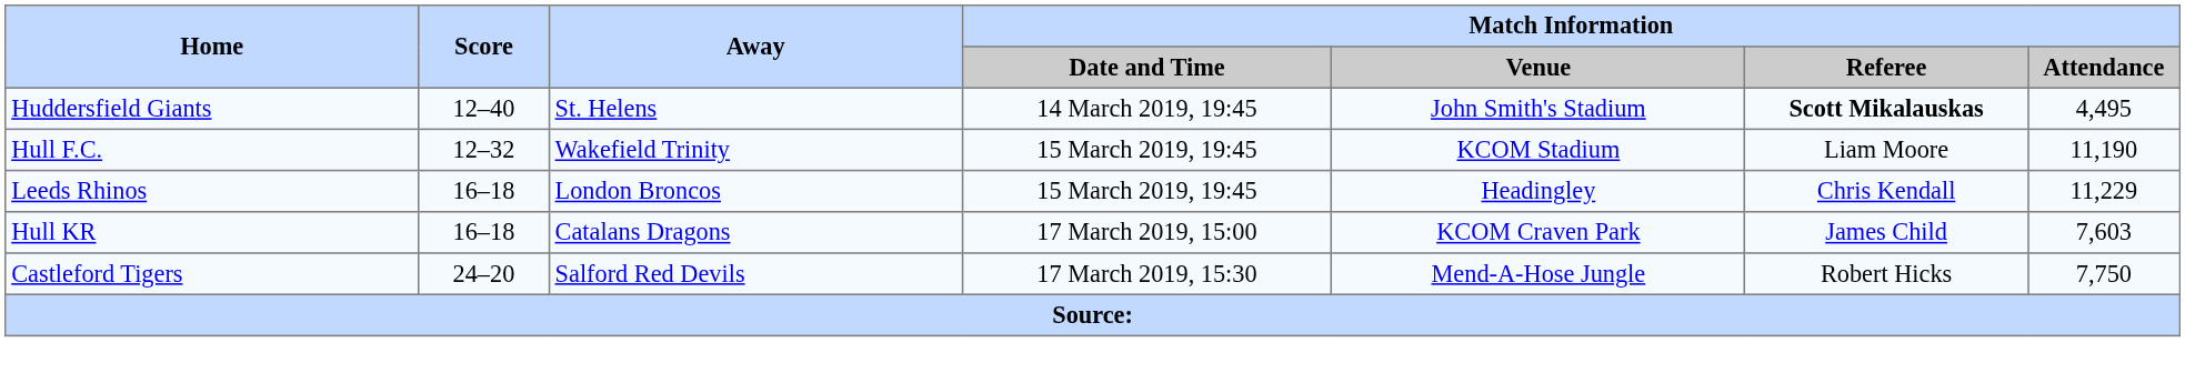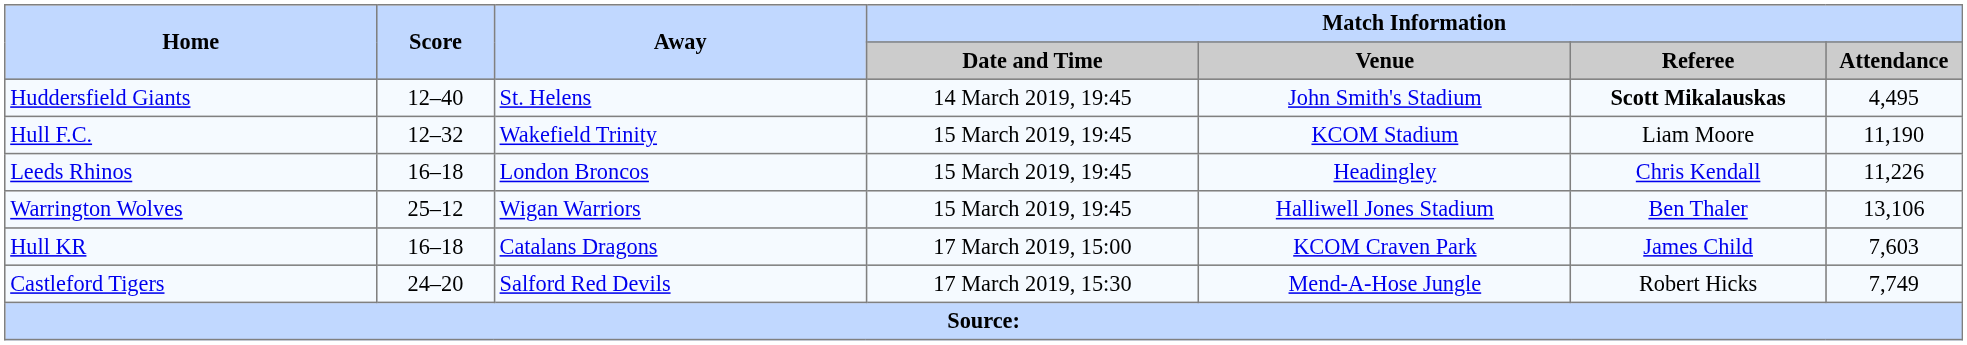 <table border="1" style="border-collapse:collapse; font-size:90%; text-align:center;" cellpadding="3" cellspacing="0" width="100%">
 <tr bgcolor="#C1D8FF">
 <th rowspan="2" width="19%">Home</th>
 <th rowspan="2" width="6%">Score</th>
 <th rowspan="2" width="19%">Away</th>
 <th colspan="4">Match Information</th>
 </tr>
 <tr bgcolor="#CCCCCC">
 <th width="17%">Date and Time</th>
 <th width="19%">Venue</th>
 <th width="13%">Referee</th>
 <th width="7%">Attendance</th>
 </tr>
 <tr bgcolor="#F5FAFF">
 <td align="left"> <a href='#'>Huddersfield Giants</a></td>
 <td>12–40</td>
 <td align="left"> <a href='#'>St. Helens</a></td>
 <td>14 March 2019, 19:45</td>
 <td><a href='#'>John Smith's Stadium</a></td>
 <td><strong>Scott Mikalauskas</strong></td>
 <td>4,495</td>
 </tr>
 <tr bgcolor="#F5FAFF">
 <td align="left"> <a href='#'>Hull F.C.</a></td>
 <td>12–32</td>
 <td align="left"> <a href='#'>Wakefield Trinity</a></td>
 <td>15 March 2019, 19:45</td>
 <td><a href='#'>KCOM Stadium</a></td>
 <td>Liam Moore</td>
 <td>11,190</td>
 </tr>
 <tr bgcolor="#F5FAFF">
 <td align="left"> <a href='#'>Leeds Rhinos</a></td>
 <td>16–18</td>
 <td align="left"> <a href='#'>London Broncos</a></td>
 <td>15 March 2019, 19:45</td>
 <td><a href='#'>Headingley</a></td>
 <td><a href='#'>Chris Kendall</a></td>
-<td>11,229</td>
+<td>11,226</td>
+</tr>
+<tr bgcolor="#F5FAFF">
+<td align="left"> <a href='#'>Warrington Wolves</a></td>
+<td>25–12</td>
+<td align="left"> <a href='#'>Wigan Warriors</a></td>
+<td>15 March 2019, 19:45</td>
+<td><a href='#'>Halliwell Jones Stadium</a></td>
+<td><a href='#'>Ben Thaler</a></td>
+<td>13,106</td>
 </tr>
 <tr bgcolor="#F5FAFF">
 <td align="left"> <a href='#'>Hull KR</a></td>
 <td>16–18</td>
 <td align="left"> <a href='#'>Catalans Dragons</a></td>
 <td>17 March 2019, 15:00</td>
 <td><a href='#'>KCOM Craven Park</a></td>
 <td><a href='#'>James Child</a></td>
 <td>7,603</td>
 </tr>
 <tr bgcolor="#F5FAFF">
 <td align="left"> <a href='#'>Castleford Tigers</a></td>
 <td>24–20</td>
 <td align="left"> <a href='#'>Salford Red Devils</a></td>
 <td>17 March 2019, 15:30</td>
 <td><a href='#'>Mend-A-Hose Jungle</a></td>
 <td>Robert Hicks</td>
-<td>7,750</td>
+<td>7,749</td>
 </tr>
 <tr style="background:#c1d8ff;">
 <th colspan="7">Source:</th>
 </tr>
 </table>
